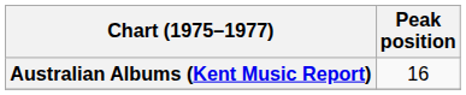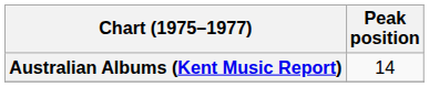 <table class="wikitable sortable plainrowheaders" style="text-align:center">
 <tr>
 <th scope="col">Chart (1975–1977)</th>
 <th scope="col">Peak<br>position</th>
 </tr>
 <tr>
 <th scope="row">Australian Albums (<a href='#'>Kent Music Report</a>)</th>
-<td>16</td>
+<td>14</td>
 </tr>
 <tr>
 </tr>
 <tr>
 </tr>
 <tr>
 </tr>
 <tr>
 </tr>
 </table>
